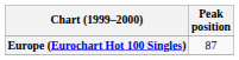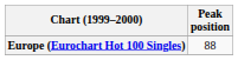 <table class="wikitable sortable plainrowheaders" style="text-align:center">
 <tr>
 <th scope="col">Chart (1999–2000)</th>
 <th scope="col">Peak<br>position</th>
 </tr>
 <tr>
 </tr>
 <tr>
 </tr>
 <tr>
 <th scope="row">Europe (<a href='#'>Eurochart Hot 100 Singles</a>)</th>
-<td>87</td>
+<td>88</td>
 </tr>
 <tr>
 </tr>
 <tr>
 </tr>
 <tr>
 </tr>
 <tr>
 </tr>
 <tr>
 </tr>
 <tr>
 </tr>
 </table>
